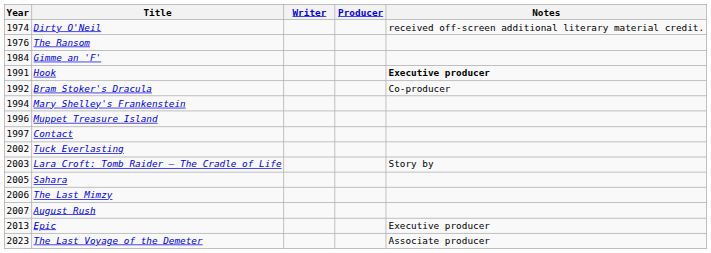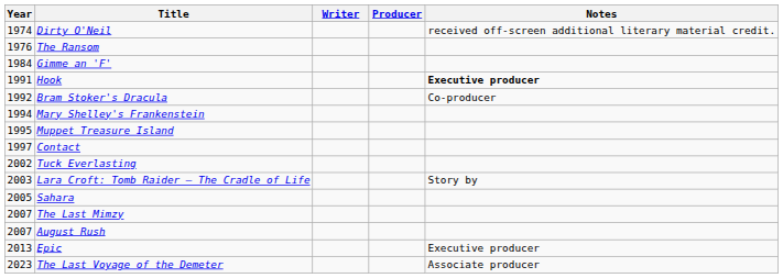 <table class="wikitable">
 <tr>
 <th>Year</th>
 <th>Title</th>
 <th width="65"><a href='#'>Writer</a></th>
 <th width="65"><a href='#'>Producer</a></th>
 <th>Notes</th>
 </tr>
 <tr>
 <td>1974</td>
 <td><em><a href='#'>Dirty O'Neil</a></em></td>
 <td></td>
 <td></td>
 <td>received off-screen additional literary material credit.</td>
 </tr>
 <tr>
 <td>1976</td>
 <td><em><a href='#'>The Ransom</a></em></td>
 <td></td>
 <td></td>
 <td></td>
 </tr>
 <tr>
 <td>1984</td>
 <td><em><a href='#'>Gimme an 'F'</a></em></td>
 <td></td>
 <td></td>
 <td></td>
 </tr>
 <tr>
 <td>1991</td>
 <td><em><a href='#'>Hook</a></em></td>
 <td></td>
 <td></td>
 <td><strong>Executive producer</strong></td>
 </tr>
 <tr>
 <td>1992</td>
 <td><em><a href='#'>Bram Stoker's Dracula</a></em></td>
 <td></td>
 <td></td>
 <td>Co-producer</td>
 </tr>
 <tr>
 <td>1994</td>
 <td><em><a href='#'>Mary Shelley's Frankenstein</a></em></td>
 <td></td>
 <td></td>
 <td></td>
 </tr>
 <tr>
-<td>1996</td>
+<td>1995</td>
 <td><em><a href='#'>Muppet Treasure Island</a></em></td>
 <td></td>
 <td></td>
 <td></td>
 </tr>
 <tr>
 <td>1997</td>
 <td><em><a href='#'>Contact</a></em></td>
 <td></td>
 <td></td>
 <td></td>
 </tr>
 <tr>
 <td>2002</td>
 <td><em><a href='#'>Tuck Everlasting</a></em></td>
 <td></td>
 <td></td>
 <td></td>
 </tr>
 <tr>
 <td>2003</td>
 <td><em><a href='#'>Lara Croft: Tomb Raider – The Cradle of Life</a></em></td>
 <td></td>
 <td></td>
 <td>Story by</td>
 </tr>
 <tr>
 <td>2005</td>
 <td><em><a href='#'>Sahara</a></em></td>
 <td></td>
 <td></td>
 <td></td>
 </tr>
 <tr>
-<td>2006</td>
+<td>2007</td>
 <td><em><a href='#'>The Last Mimzy</a></em></td>
 <td></td>
 <td></td>
 <td></td>
 </tr>
 <tr>
 <td>2007</td>
 <td><em><a href='#'>August Rush</a></em></td>
 <td></td>
 <td></td>
 <td></td>
 </tr>
 <tr>
 <td>2013</td>
 <td><em><a href='#'>Epic</a></em></td>
 <td></td>
 <td></td>
 <td>Executive producer</td>
 </tr>
 <tr>
 <td>2023</td>
 <td><em><a href='#'>The Last Voyage of the Demeter</a></em></td>
 <td></td>
 <td></td>
 <td>Associate producer</td>
 </tr>
 </table>
